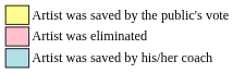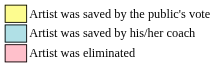 <table class="toccolours" style="font-size: 90%; white-space: nowrap;">
 <tr>
 <td style="background:#fdfc8f; border:1px solid black;">      </td>
 <td>Artist was saved by the public's vote</td>
 </tr>
 <tr>
+<td style="background:#b0e0e6; border:1px solid black;">      </td>
+<td>Artist was saved by his/her coach</td>
+</tr>
+<tr>
 <td style="background:pink; border:1px solid black;">      </td>
 <td>Artist was eliminated</td>
 </tr>
-<tr>
-<td style="background:#b0e0e6; border:1px solid black;">      </td>
-<td>Artist was saved by his/her coach</td>
-</tr>
 </table>
